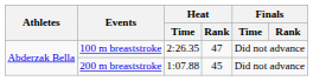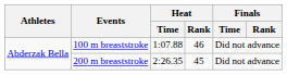 <table class=wikitable style=font-size:90%>
 <tr>
 <th rowspan=2>Athletes</th>
 <th rowspan=2>Events</th>
 <th colspan=2>Heat</th>
 <th colspan=2>Finals</th>
 </tr>
 <tr>
 <th>Time</th>
 <th>Rank</th>
 <th>Time</th>
 <th>Rank</th>
 </tr>
 <tr>
 <td rowspan=2><a href='#'>Abderzak Bella</a></td>
 <td><a href='#'>100 m breaststroke</a></td>
-<td align=center>2:26.35</td>
-<td align=center>47</td>
+<td align=center>1:07.88</td>
+<td align=center>46</td>
 <td colspan=2 align=center>Did not advance</td>
 </tr>
 <tr>
 <td><a href='#'>200 m breaststroke</a></td>
-<td align=center>1:07.88</td>
+<td align=center>2:26.35</td>
 <td align=center>45</td>
 <td colspan=2 align=center>Did not advance</td>
 </tr>
 </table>
